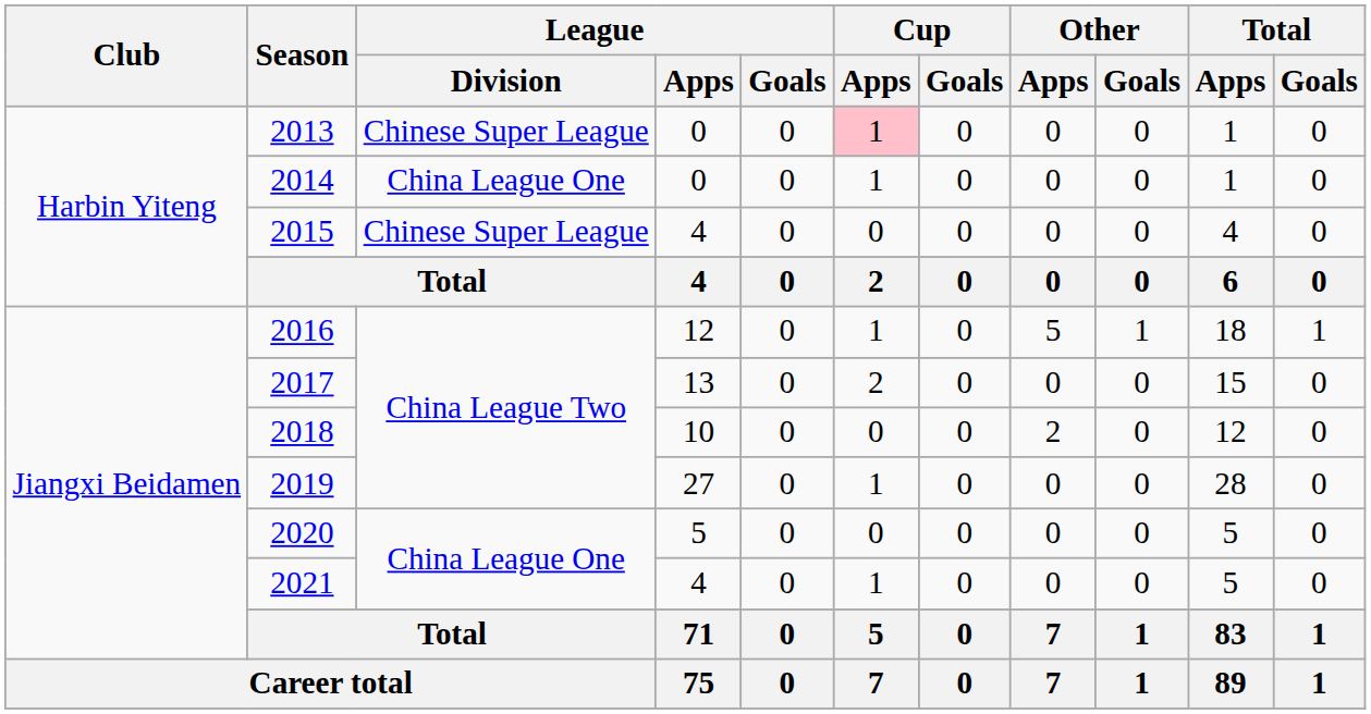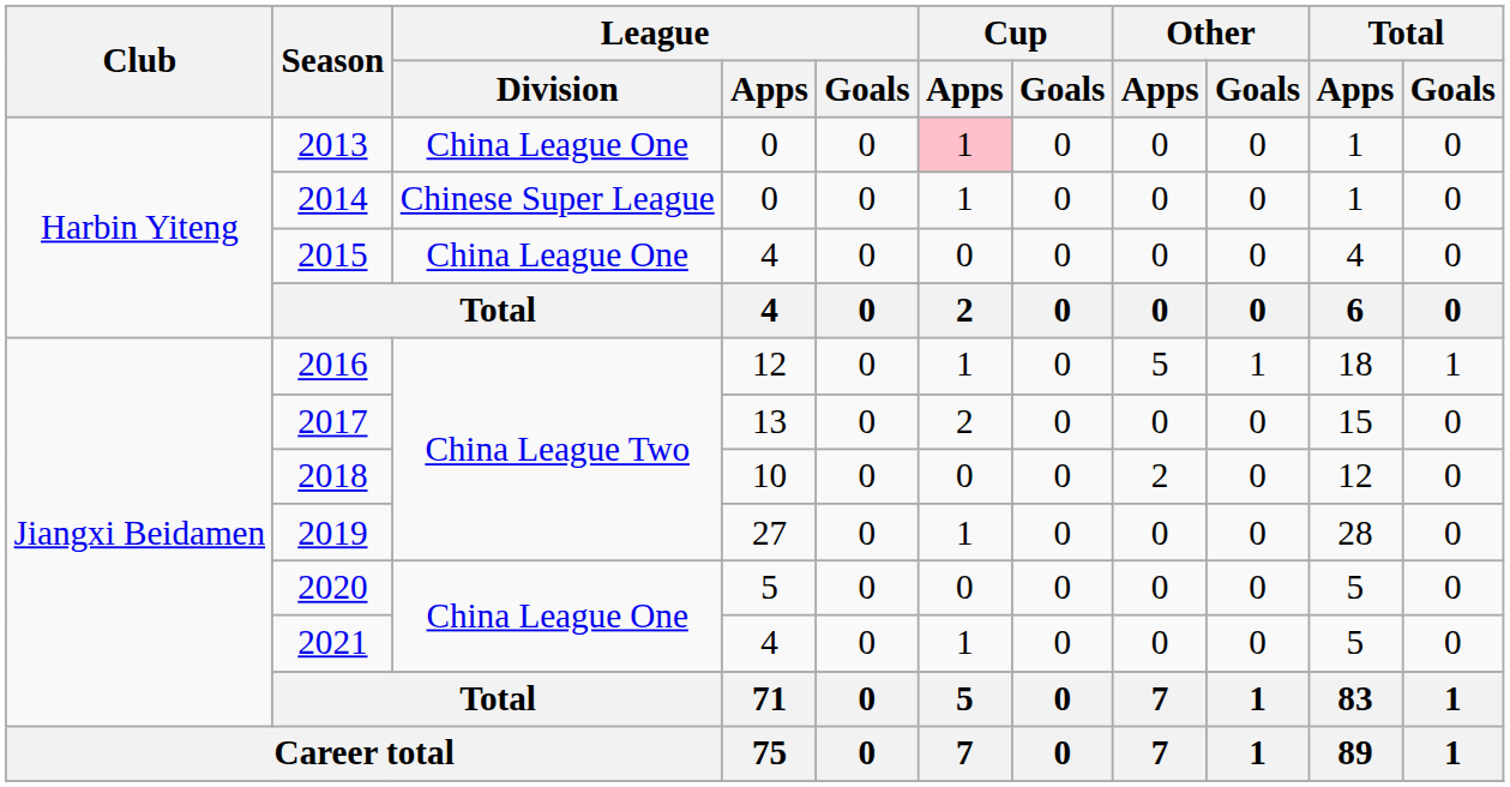 <table class="wikitable" style="text-align: center">
 <tr>
 <th rowspan="2">Club</th>
 <th rowspan="2">Season</th>
 <th colspan="3">League</th>
 <th colspan="2">Cup</th>
 <th colspan="2">Other</th>
 <th colspan="2">Total</th>
 </tr>
 <tr>
 <th>Division</th>
 <th>Apps</th>
 <th>Goals</th>
 <th>Apps</th>
 <th>Goals</th>
 <th>Apps</th>
 <th>Goals</th>
 <th>Apps</th>
 <th>Goals</th>
 </tr>
 <tr>
 <td rowspan="4"><a href='#'>Harbin Yiteng</a></td>
 <td><a href='#'>2013</a></td>
-<td><a href='#'>Chinese Super League</a></td>
+<td><a href='#'>China League One</a></td>
 <td>0</td>
 <td>0</td>
 <td style="background: pink;">1</td>
 <td>0</td>
 <td>0</td>
 <td>0</td>
 <td>1</td>
 <td>0</td>
 </tr>
 <tr>
 <td><a href='#'>2014</a></td>
-<td><a href='#'>China League One</a></td>
+<td><a href='#'>Chinese Super League</a></td>
 <td>0</td>
 <td>0</td>
 <td>1</td>
 <td>0</td>
 <td>0</td>
 <td>0</td>
 <td>1</td>
 <td>0</td>
 </tr>
 <tr>
 <td><a href='#'>2015</a></td>
-<td><a href='#'>Chinese Super League</a></td>
+<td><a href='#'>China League One</a></td>
 <td>4</td>
 <td>0</td>
 <td>0</td>
 <td>0</td>
 <td>0</td>
 <td>0</td>
 <td>4</td>
 <td>0</td>
 </tr>
 <tr>
 <th colspan=2>Total</th>
 <th>4</th>
 <th>0</th>
 <th>2</th>
 <th>0</th>
 <th>0</th>
 <th>0</th>
 <th>6</th>
 <th>0</th>
 </tr>
 <tr>
 <td rowspan="7"><a href='#'>Jiangxi Beidamen</a></td>
 <td><a href='#'>2016</a></td>
 <td rowspan="4"><a href='#'>China League Two</a></td>
 <td>12</td>
 <td>0</td>
 <td>1</td>
 <td>0</td>
 <td>5</td>
 <td>1</td>
 <td>18</td>
 <td>1</td>
 </tr>
 <tr>
 <td><a href='#'>2017</a></td>
 <td>13</td>
 <td>0</td>
 <td>2</td>
 <td>0</td>
 <td>0</td>
 <td>0</td>
 <td>15</td>
 <td>0</td>
 </tr>
 <tr>
 <td><a href='#'>2018</a></td>
 <td>10</td>
 <td>0</td>
 <td>0</td>
 <td>0</td>
 <td>2</td>
 <td>0</td>
 <td>12</td>
 <td>0</td>
 </tr>
 <tr>
 <td><a href='#'>2019</a></td>
 <td>27</td>
 <td>0</td>
 <td>1</td>
 <td>0</td>
 <td>0</td>
 <td>0</td>
 <td>28</td>
 <td>0</td>
 </tr>
 <tr>
 <td><a href='#'>2020</a></td>
 <td rowspan="2"><a href='#'>China League One</a></td>
 <td>5</td>
 <td>0</td>
 <td>0</td>
 <td>0</td>
 <td>0</td>
 <td>0</td>
 <td>5</td>
 <td>0</td>
 </tr>
 <tr>
 <td><a href='#'>2021</a></td>
 <td>4</td>
 <td>0</td>
 <td>1</td>
 <td>0</td>
 <td>0</td>
 <td>0</td>
 <td>5</td>
 <td>0</td>
 </tr>
 <tr>
 <th colspan=2>Total</th>
 <th>71</th>
 <th>0</th>
 <th>5</th>
 <th>0</th>
 <th>7</th>
 <th>1</th>
 <th>83</th>
 <th>1</th>
 </tr>
 <tr>
 <th colspan=3>Career total</th>
 <th>75</th>
 <th>0</th>
 <th>7</th>
 <th>0</th>
 <th>7</th>
 <th>1</th>
 <th>89</th>
 <th>1</th>
 </tr>
 </table>
